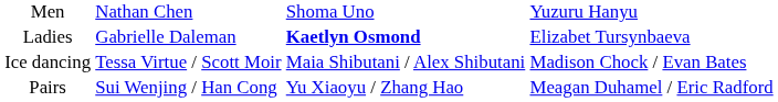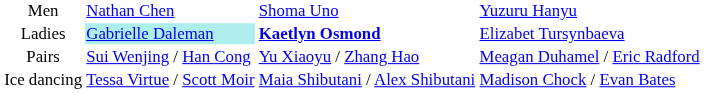 <table>
 <tr>
 <td style="text-align: center;">Men</td>
 <td> <a href='#'>Nathan Chen</a></td>
 <td> <a href='#'>Shoma Uno</a></td>
 <td> <a href='#'>Yuzuru Hanyu</a></td>
 </tr>
 <tr>
 <td style="text-align: center;">Ladies</td>
-<td> <a href='#'>Gabrielle Daleman</a></td>
+<td style="background: paleturquoise;"> <a href='#'>Gabrielle Daleman</a></td>
 <td><strong> <a href='#'>Kaetlyn Osmond</a></strong></td>
 <td> <a href='#'>Elizabet Tursynbaeva</a></td>
+</tr>
+<tr>
+<td style="text-align: center;">Pairs</td>
+<td> <a href='#'>Sui Wenjing</a> / <a href='#'>Han Cong</a></td>
+<td> <a href='#'>Yu Xiaoyu</a> / <a href='#'>Zhang Hao</a></td>
+<td> <a href='#'>Meagan Duhamel</a> / <a href='#'>Eric Radford</a></td>
 </tr>
 <tr>
 <td style="text-align: center;">Ice dancing</td>
 <td> <a href='#'>Tessa Virtue</a> / <a href='#'>Scott Moir</a></td>
 <td> <a href='#'>Maia Shibutani</a> / <a href='#'>Alex Shibutani</a></td>
 <td> <a href='#'>Madison Chock</a> / <a href='#'>Evan Bates</a></td>
 </tr>
-<tr>
-<td style="text-align: center;">Pairs</td>
-<td> <a href='#'>Sui Wenjing</a> / <a href='#'>Han Cong</a></td>
-<td> <a href='#'>Yu Xiaoyu</a> / <a href='#'>Zhang Hao</a></td>
-<td> <a href='#'>Meagan Duhamel</a> / <a href='#'>Eric Radford</a></td>
-</tr>
 </table>
